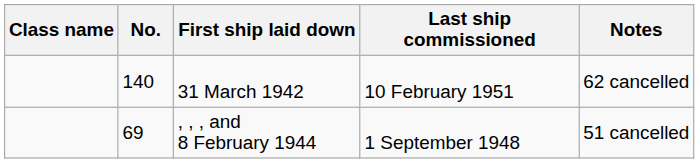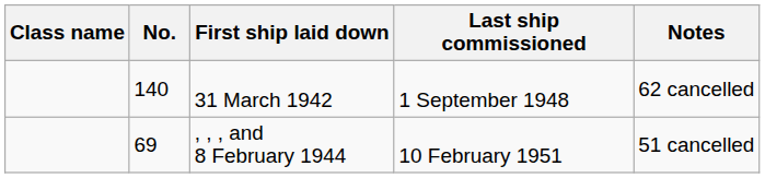 <table class="wikitable sortable" border="1">
 <tr>
 <th>Class name</th>
 <th width=8%>No.</th>
 <th width=151>First ship laid down</th>
 <th width=178>Last ship commissioned</th>
 <th class="unsortable">Notes</th>
 </tr>
 <tr>
 <td></td>
 <td>140</td>
 <td><br>31 March 1942</td>
-<td><br>10 February 1951</td>
+<td><br>1 September 1948</td>
 <td>62 cancelled</td>
 </tr>
 <tr>
 <td></td>
 <td>69</td>
 <td>, , , and <br>8 February 1944</td>
-<td><br>1 September 1948</td>
+<td><br>10 February 1951</td>
 <td>51 cancelled</td>
 </tr>
 </table>
